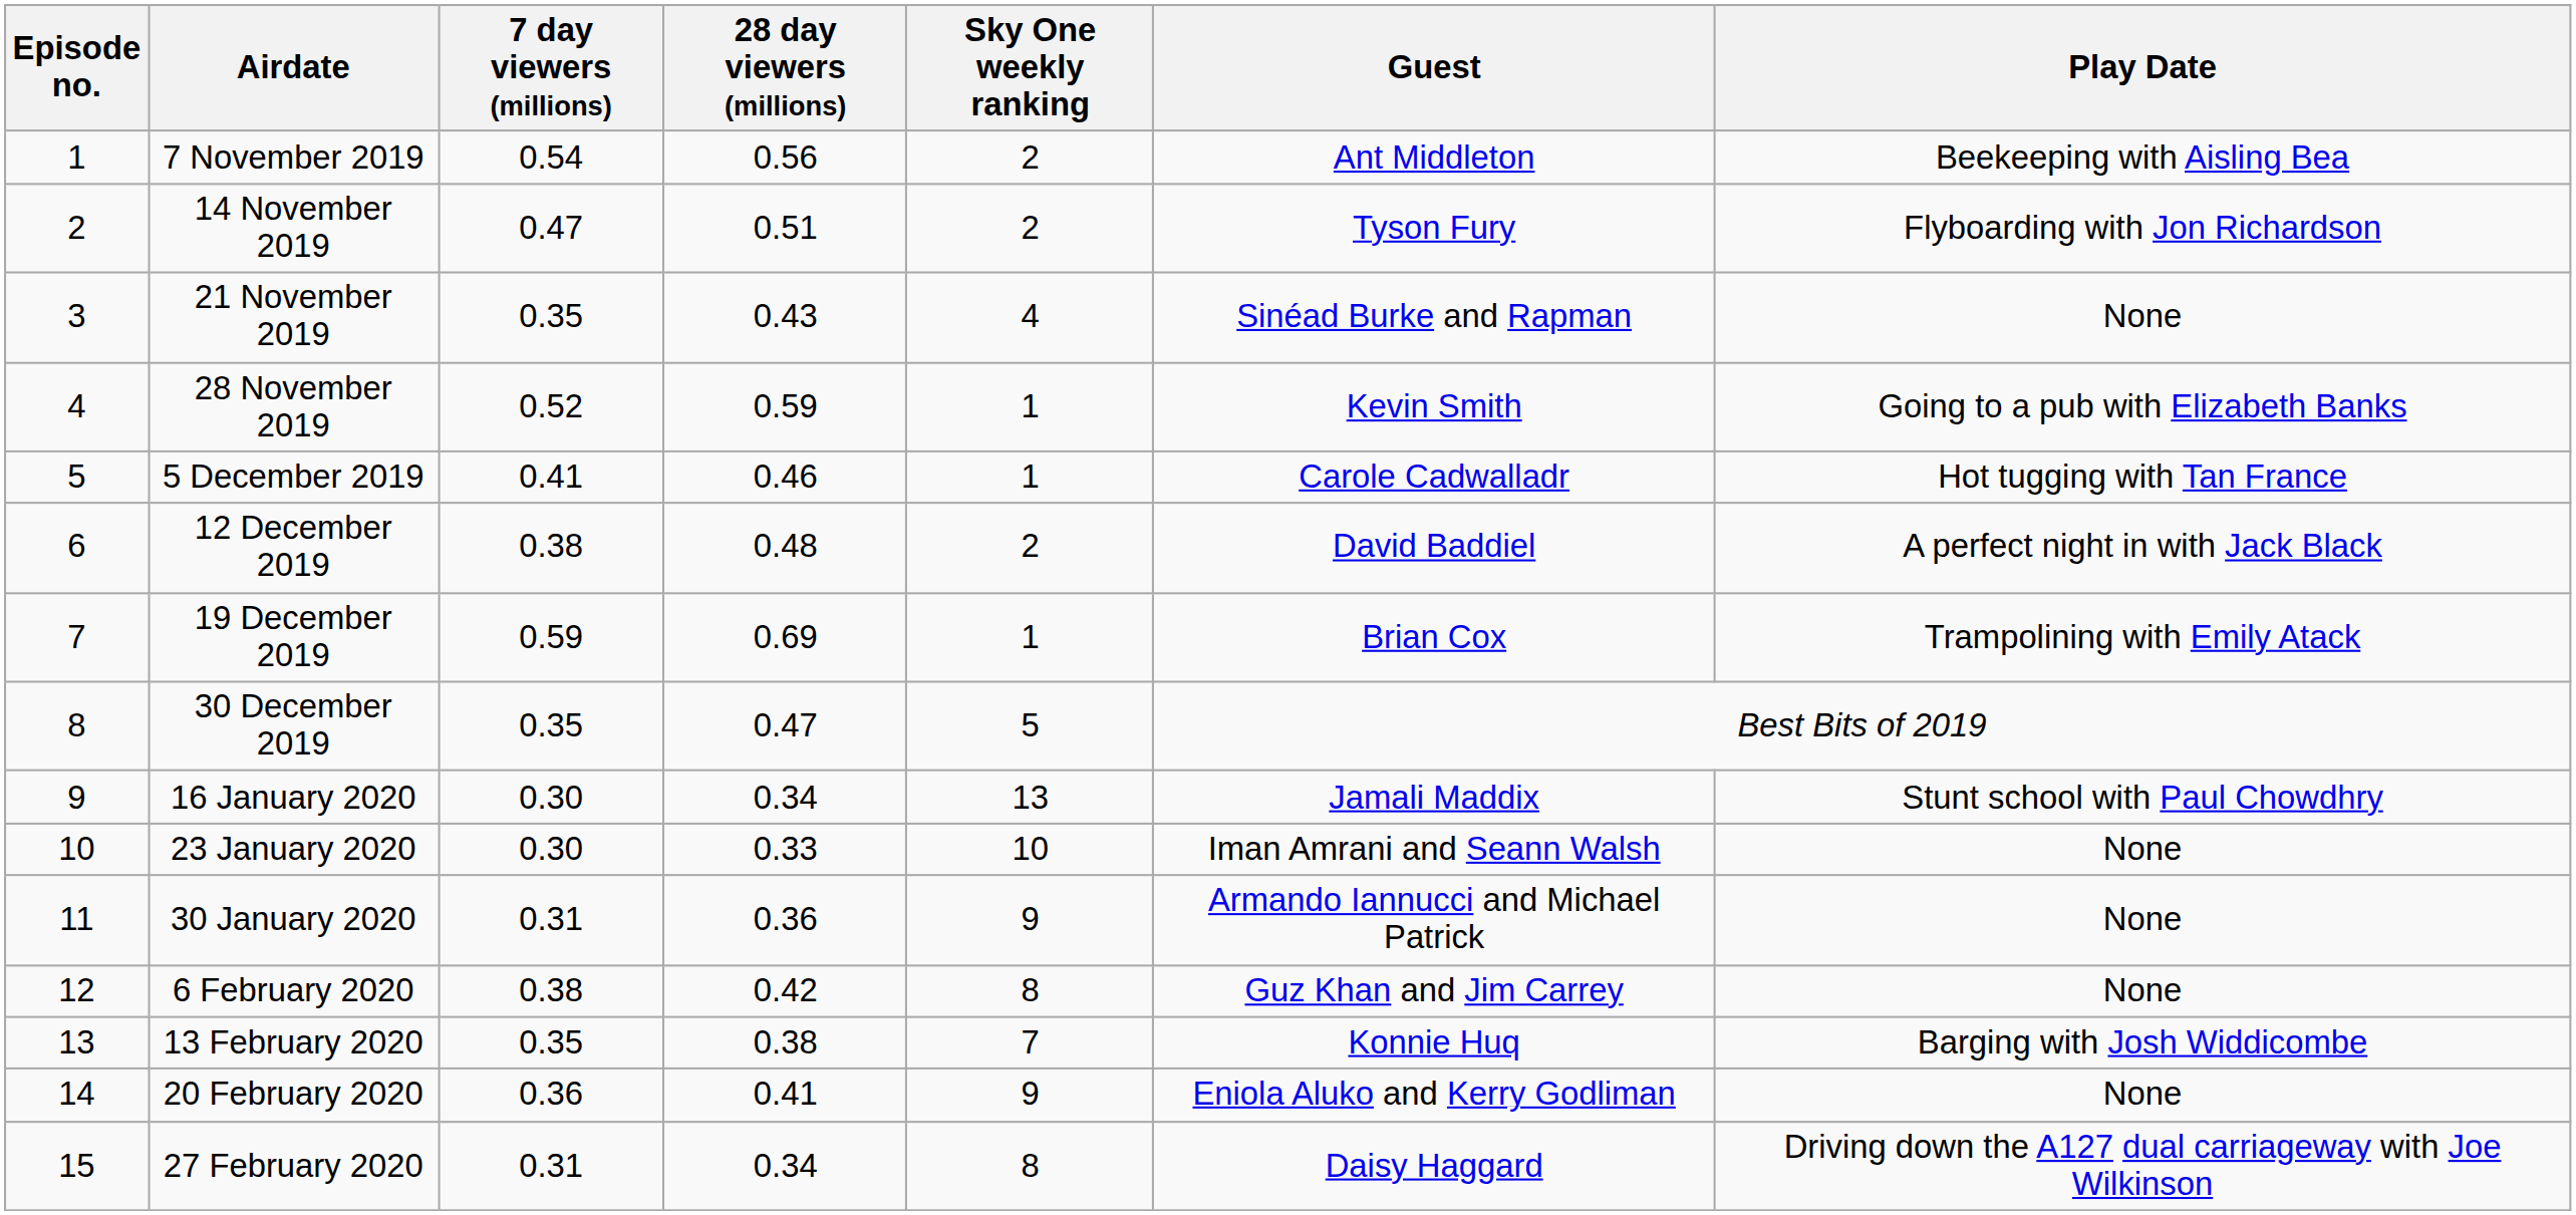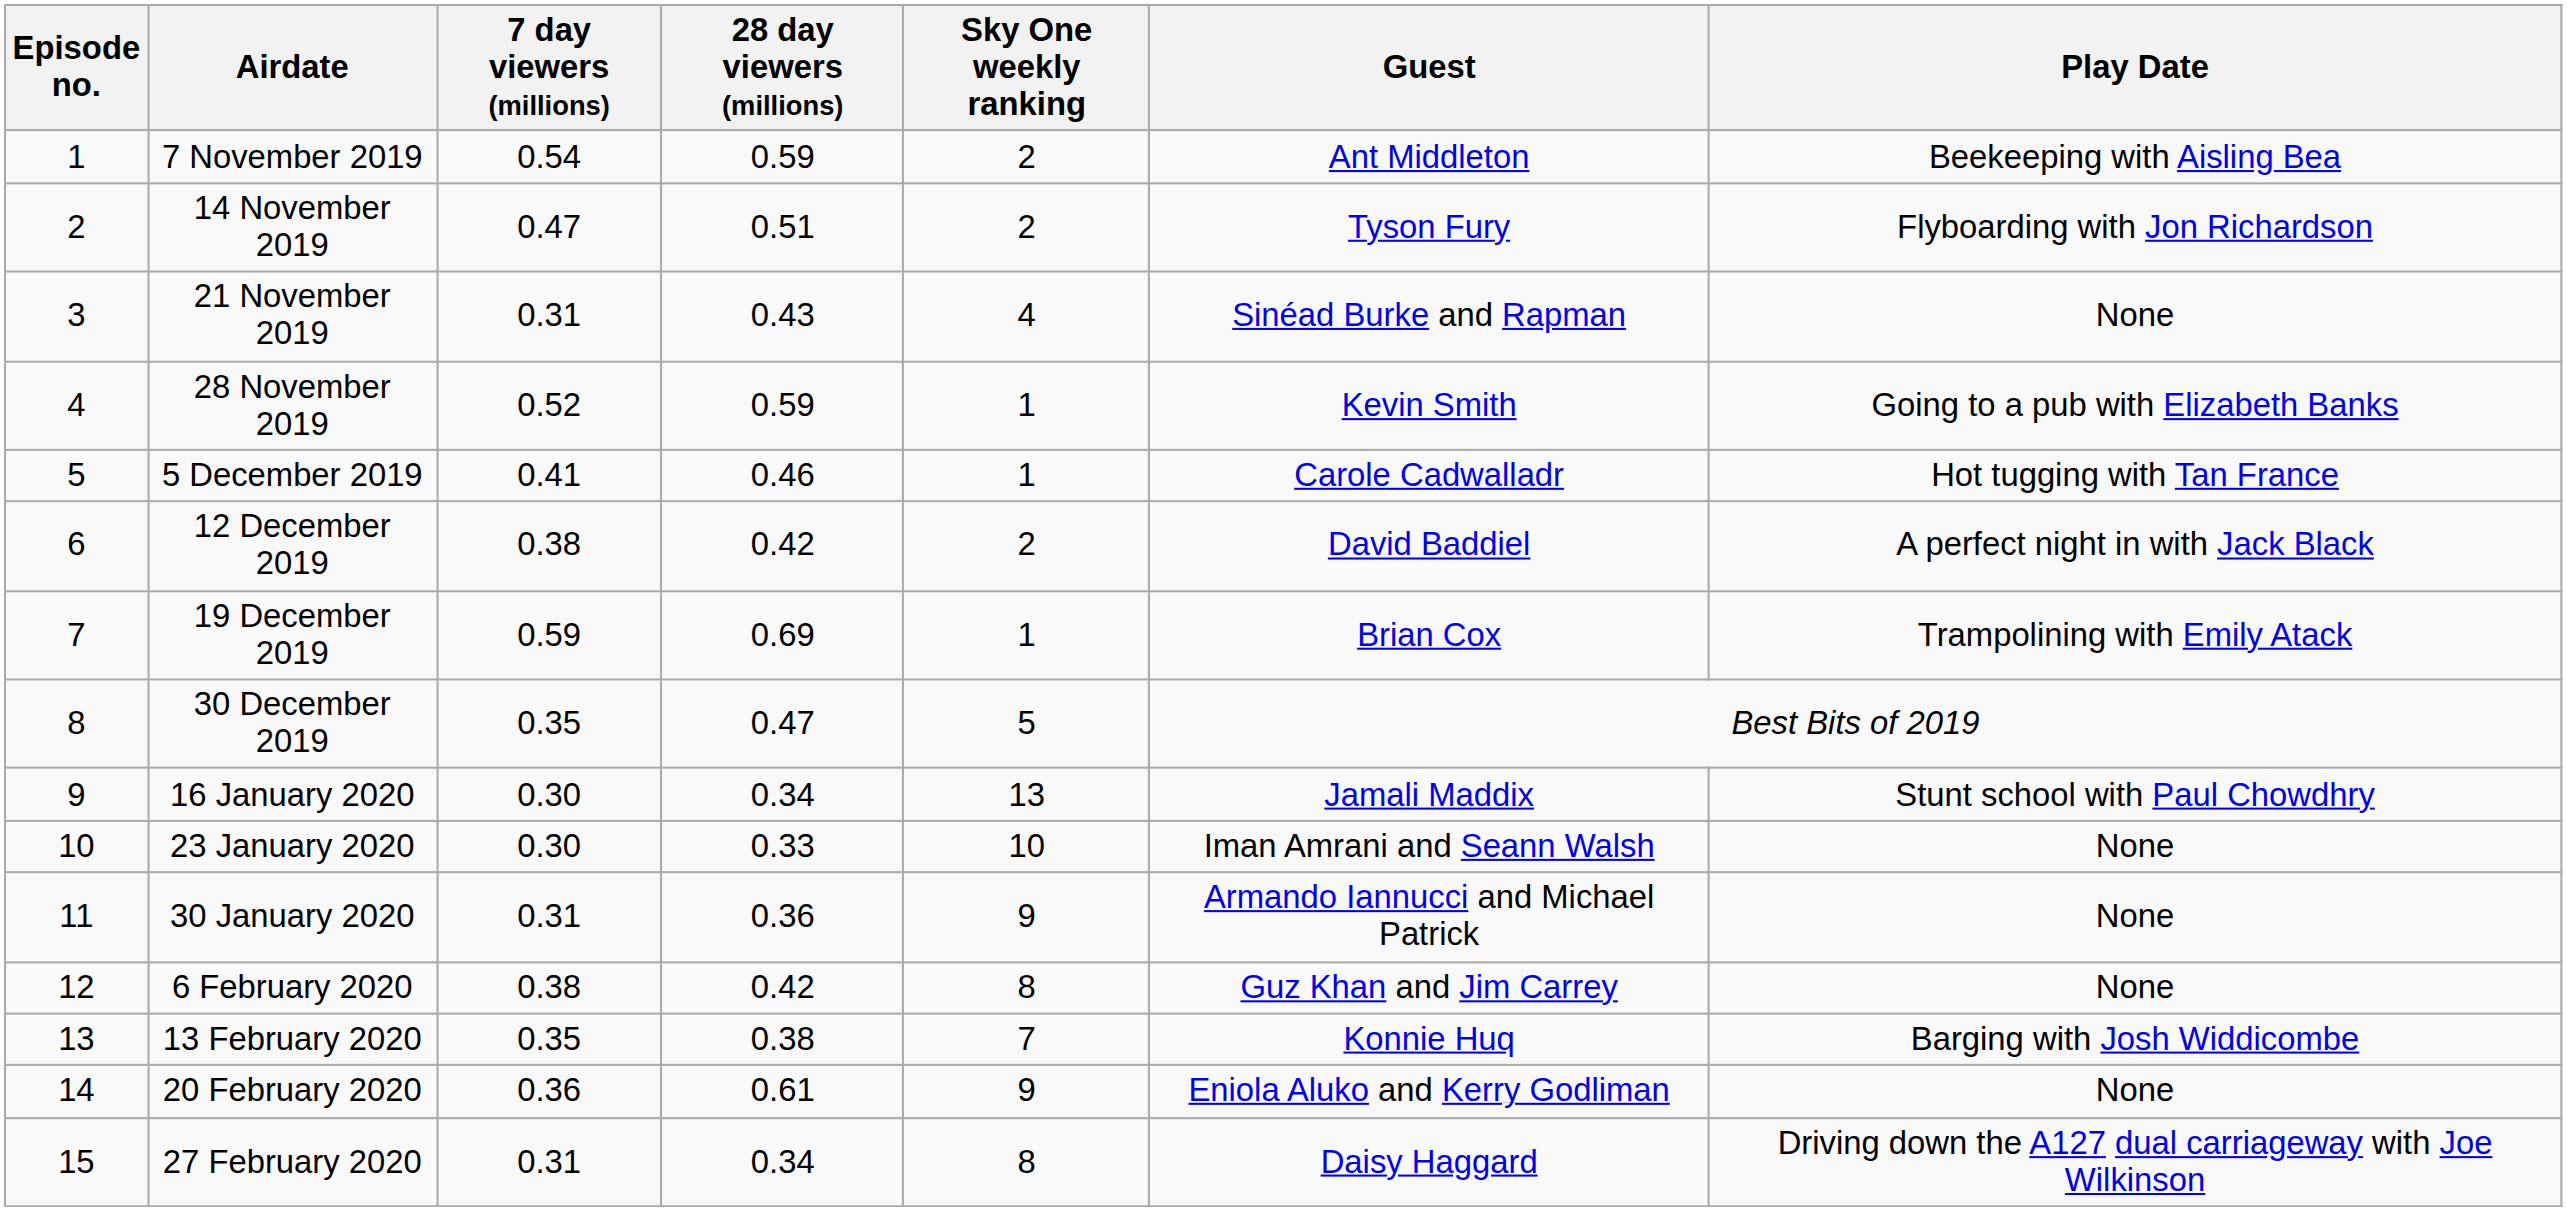 <table class="wikitable" style="text-align:center;">
 <tr>
 <th>Episode<br>no.</th>
 <th>Airdate</th>
 <th>7 day viewers<br><small>(millions)</small></th>
 <th>28 day viewers<br><small>(millions)</small></th>
 <th>Sky One<br>weekly ranking</th>
 <th>Guest</th>
 <th>Play Date</th>
 </tr>
 <tr>
 <td>1</td>
 <td>7 November 2019</td>
 <td>0.54</td>
-<td>0.56</td>
+<td>0.59</td>
 <td>2</td>
 <td><a href='#'>Ant Middleton</a></td>
 <td>Beekeeping with <a href='#'>Aisling Bea</a></td>
 </tr>
 <tr>
 <td>2</td>
 <td>14 November 2019</td>
 <td>0.47</td>
 <td>0.51</td>
 <td>2</td>
 <td><a href='#'>Tyson Fury</a></td>
 <td>Flyboarding with <a href='#'>Jon Richardson</a></td>
 </tr>
 <tr>
 <td>3</td>
 <td>21 November 2019</td>
-<td>0.35</td>
+<td>0.31</td>
 <td>0.43</td>
 <td>4</td>
 <td><a href='#'>Sinéad Burke</a> and <a href='#'>Rapman</a></td>
 <td>None</td>
 </tr>
 <tr>
 <td>4</td>
 <td>28 November 2019</td>
 <td>0.52</td>
 <td>0.59</td>
 <td>1</td>
 <td><a href='#'>Kevin Smith</a></td>
 <td>Going to a pub with <a href='#'>Elizabeth Banks</a></td>
 </tr>
 <tr>
 <td>5</td>
 <td>5 December 2019</td>
 <td>0.41</td>
 <td>0.46</td>
 <td>1</td>
 <td><a href='#'>Carole Cadwalladr</a></td>
 <td>Hot tugging with <a href='#'>Tan France</a></td>
 </tr>
 <tr>
 <td>6</td>
 <td>12 December 2019</td>
 <td>0.38</td>
-<td>0.48</td>
+<td>0.42</td>
 <td>2</td>
 <td><a href='#'>David Baddiel</a></td>
 <td>A perfect night in with <a href='#'>Jack Black</a></td>
 </tr>
 <tr>
 <td>7</td>
 <td>19 December 2019</td>
 <td>0.59</td>
 <td>0.69</td>
 <td>1</td>
 <td><a href='#'>Brian Cox</a></td>
 <td>Trampolining with <a href='#'>Emily Atack</a></td>
 </tr>
 <tr>
 <td>8</td>
 <td>30 December 2019</td>
 <td>0.35</td>
 <td>0.47</td>
 <td>5</td>
 <td colspan='2' align=center><em>Best Bits of 2019</em></td>
 </tr>
 <tr>
 <td>9</td>
 <td>16 January 2020</td>
 <td>0.30</td>
 <td>0.34</td>
 <td>13</td>
 <td><a href='#'>Jamali Maddix</a></td>
 <td>Stunt school with <a href='#'>Paul Chowdhry</a></td>
 </tr>
 <tr>
 <td>10</td>
 <td>23 January 2020</td>
 <td>0.30</td>
 <td>0.33</td>
 <td>10</td>
 <td>Iman Amrani and <a href='#'>Seann Walsh</a></td>
 <td>None</td>
 </tr>
 <tr>
 <td>11</td>
 <td>30 January 2020</td>
 <td>0.31</td>
 <td>0.36</td>
 <td>9</td>
 <td><a href='#'>Armando Iannucci</a> and Michael Patrick</td>
 <td>None</td>
 </tr>
 <tr>
 <td>12</td>
 <td>6 February 2020</td>
 <td>0.38</td>
 <td>0.42</td>
 <td>8</td>
 <td><a href='#'>Guz Khan</a> and <a href='#'>Jim Carrey</a></td>
 <td>None</td>
 </tr>
 <tr>
 <td>13</td>
 <td>13 February 2020</td>
 <td>0.35</td>
 <td>0.38</td>
 <td>7</td>
 <td><a href='#'>Konnie Huq</a></td>
 <td>Barging with <a href='#'>Josh Widdicombe</a></td>
 </tr>
 <tr>
 <td>14</td>
 <td>20 February 2020</td>
 <td>0.36</td>
-<td>0.41</td>
+<td>0.61</td>
 <td>9</td>
 <td><a href='#'>Eniola Aluko</a> and <a href='#'>Kerry Godliman</a></td>
 <td>None</td>
 </tr>
 <tr>
 <td>15</td>
 <td>27 February 2020</td>
 <td>0.31</td>
 <td>0.34</td>
 <td>8</td>
 <td><a href='#'>Daisy Haggard</a></td>
 <td>Driving down the <a href='#'>A127</a> <a href='#'>dual carriageway</a> with <a href='#'>Joe Wilkinson</a></td>
 </tr>
 </table>
